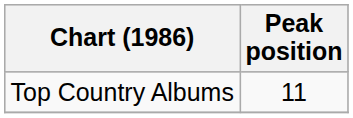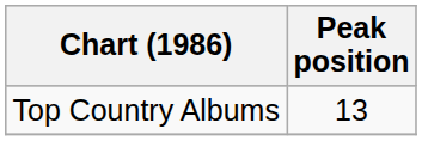 <table class="wikitable">
 <tr>
 <th>Chart (1986)</th>
 <th>Peak<br>position</th>
 </tr>
 <tr>
 <td>Top Country Albums</td>
-<td align="center">11</td>
+<td align="center">13</td>
 </tr>
 <tr>
 </tr>
 </table>
